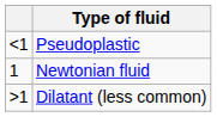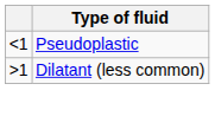 <table class="wikitable">
 <tr>
 <th><em></em></th>
 <th>Type of fluid</th>
 </tr>
 <tr>
 <td><1</td>
 <td><a href='#'>Pseudoplastic</a></td>
 </tr>
 <tr>
-<td>1</td>
-<td><a href='#'>Newtonian fluid</a></td>
-</tr>
-<tr>
 <td>>1</td>
 <td><a href='#'>Dilatant</a> (less common)</td>
 </tr>
 </table>
